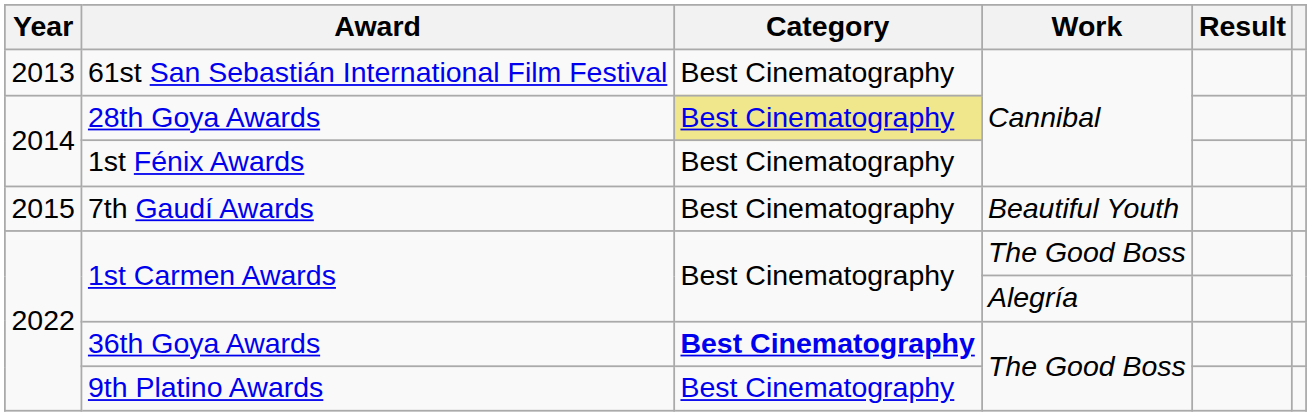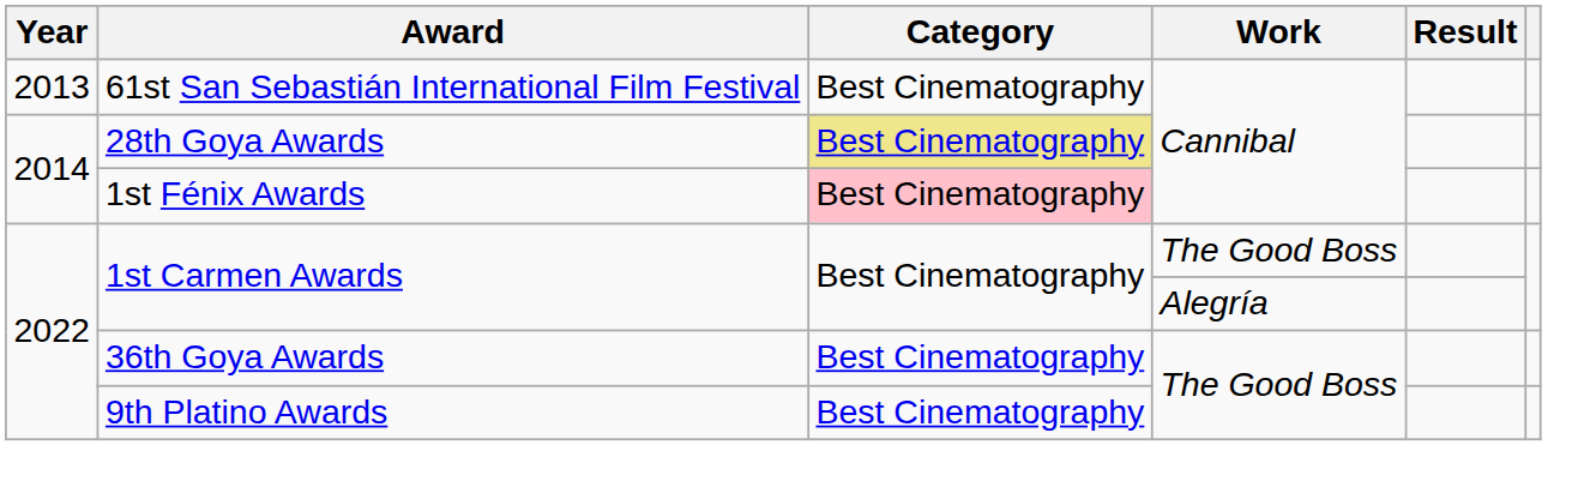 <table class="wikitable sortable plainrowheaders">
 <tr>
 <th>Year</th>
 <th>Award</th>
 <th>Category</th>
 <th>Work</th>
 <th>Result</th>
 <th scope="col" class="unsortable"></th>
 </tr>
 <tr>
 <td align = "center">2013</td>
 <td>61st <a href='#'>San Sebastián International Film Festival</a></td>
 <td>Best Cinematography</td>
 <td rowspan = "3"><em>Cannibal</em></td>
 <td></td>
 <td align = "center"></td>
 </tr>
 <tr>
 <td rowspan = "2" align = "center">2014</td>
 <td><a href='#'>28th Goya Awards</a></td>
 <td style="background: khaki;"><a href='#'>Best Cinematography</a></td>
 <td></td>
 <td align = "center"></td>
 </tr>
 <tr>
 <td>1st <a href='#'>Fénix Awards</a></td>
-<td>Best Cinematography</td>
-<td></td>
-<td align = "center"></td>
-</tr>
-<tr>
-<td align = "center">2015</td>
-<td>7th <a href='#'>Gaudí Awards</a></td>
-<td>Best Cinematography</td>
-<td><em>Beautiful Youth</em></td>
+<td style="background: pink;">Best Cinematography</td>
 <td></td>
 <td align = "center"></td>
 </tr>
 <tr>
 <td rowspan = "4" align = "center">2022</td>
 <td rowspan = "2"><a href='#'>1st Carmen Awards</a></td>
 <td rowspan = "2">Best Cinematography</td>
 <td><em>The Good Boss</em></td>
 <td></td>
 <td rowspan = "2" align = "center"></td>
 </tr>
 <tr>
 <td><em>Alegría</em></td>
 <td></td>
 </tr>
 <tr>
 <td><a href='#'>36th Goya Awards</a></td>
-<td><strong><a href='#'>Best Cinematography</a></strong></td>
+<td><a href='#'>Best Cinematography</a></td>
 <td rowspan = "2"><em>The Good Boss</em></td>
 <td></td>
 <td align = "center"></td>
 </tr>
 <tr>
 <td><a href='#'>9th Platino Awards</a></td>
 <td><a href='#'>Best Cinematography</a></td>
 <td></td>
 <td align = "center"></td>
 </tr>
 </table>
